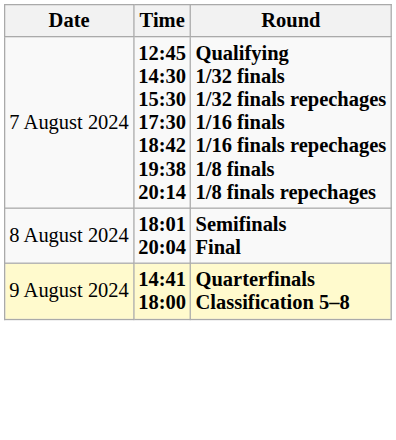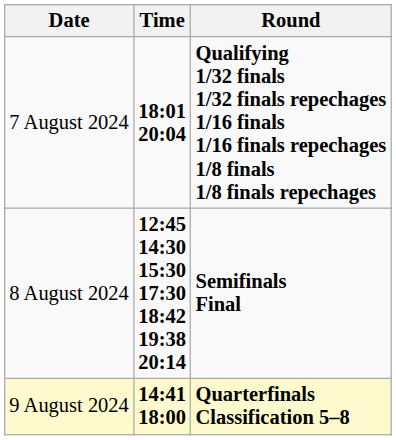 <table class="wikitable">
 <tr>
 <th>Date</th>
 <th>Time</th>
 <th>Round</th>
 </tr>
 <tr>
 <td>7 August 2024</td>
-<td><strong>12:45<br>14:30<br>15:30<br>17:30<br>18:42<br>19:38<br>20:14</strong></td>
+<td><strong>18:01<br>20:04</strong></td>
 <td><strong>Qualifying<br>1/32 finals<br>1/32 finals repechages<br>1/16 finals<br>1/16 finals repechages<br>1/8 finals <br>1/8 finals repechages</strong></td>
 </tr>
 <tr>
 <td>8 August 2024</td>
-<td><strong>18:01<br>20:04</strong></td>
+<td><strong>12:45<br>14:30<br>15:30<br>17:30<br>18:42<br>19:38<br>20:14</strong></td>
 <td><strong>Semifinals<br>Final</strong></td>
 </tr>
 <tr style=background:lemonchiffon>
 <td>9 August 2024</td>
 <td><strong>14:41<br>18:00</strong></td>
 <td><strong>Quarterfinals<br>Classification 5–8</strong></td>
 </tr>
 </table>
